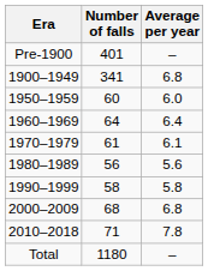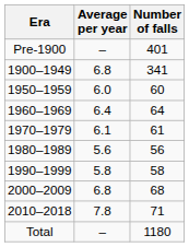 <table class="wikitable floatright" style="text-align:center">
 <tr>
 <th>Era</th>
+<th>Average <br>per year</th>
 <th>Number<br>of falls</th>
-<th>Average <br>per year</th>
 </tr>
 <tr>
 <td>Pre-1900</td>
+<td>–</td>
 <td>401</td>
-<td>–</td>
 </tr>
 <tr>
 <td>1900–1949</td>
+<td>6.8</td>
 <td>341</td>
-<td>6.8</td>
 </tr>
 <tr>
 <td>1950–1959</td>
+<td>6.0</td>
 <td>60</td>
-<td>6.0</td>
 </tr>
 <tr>
 <td>1960–1969</td>
+<td>6.4</td>
 <td>64</td>
-<td>6.4</td>
 </tr>
 <tr>
 <td>1970–1979</td>
+<td>6.1</td>
 <td>61</td>
-<td>6.1</td>
 </tr>
 <tr>
 <td>1980–1989</td>
+<td>5.6</td>
 <td>56</td>
-<td>5.6</td>
 </tr>
 <tr>
 <td>1990–1999</td>
+<td>5.8</td>
 <td>58</td>
-<td>5.8</td>
 </tr>
 <tr>
 <td>2000–2009</td>
+<td>6.8</td>
 <td>68</td>
-<td>6.8</td>
 </tr>
 <tr>
 <td>2010–2018</td>
+<td>7.8</td>
 <td>71</td>
-<td>7.8</td>
 </tr>
 <tr>
 <td>Total</td>
+<td>–</td>
 <td>1180</td>
-<td>–</td>
 </tr>
 </table>
